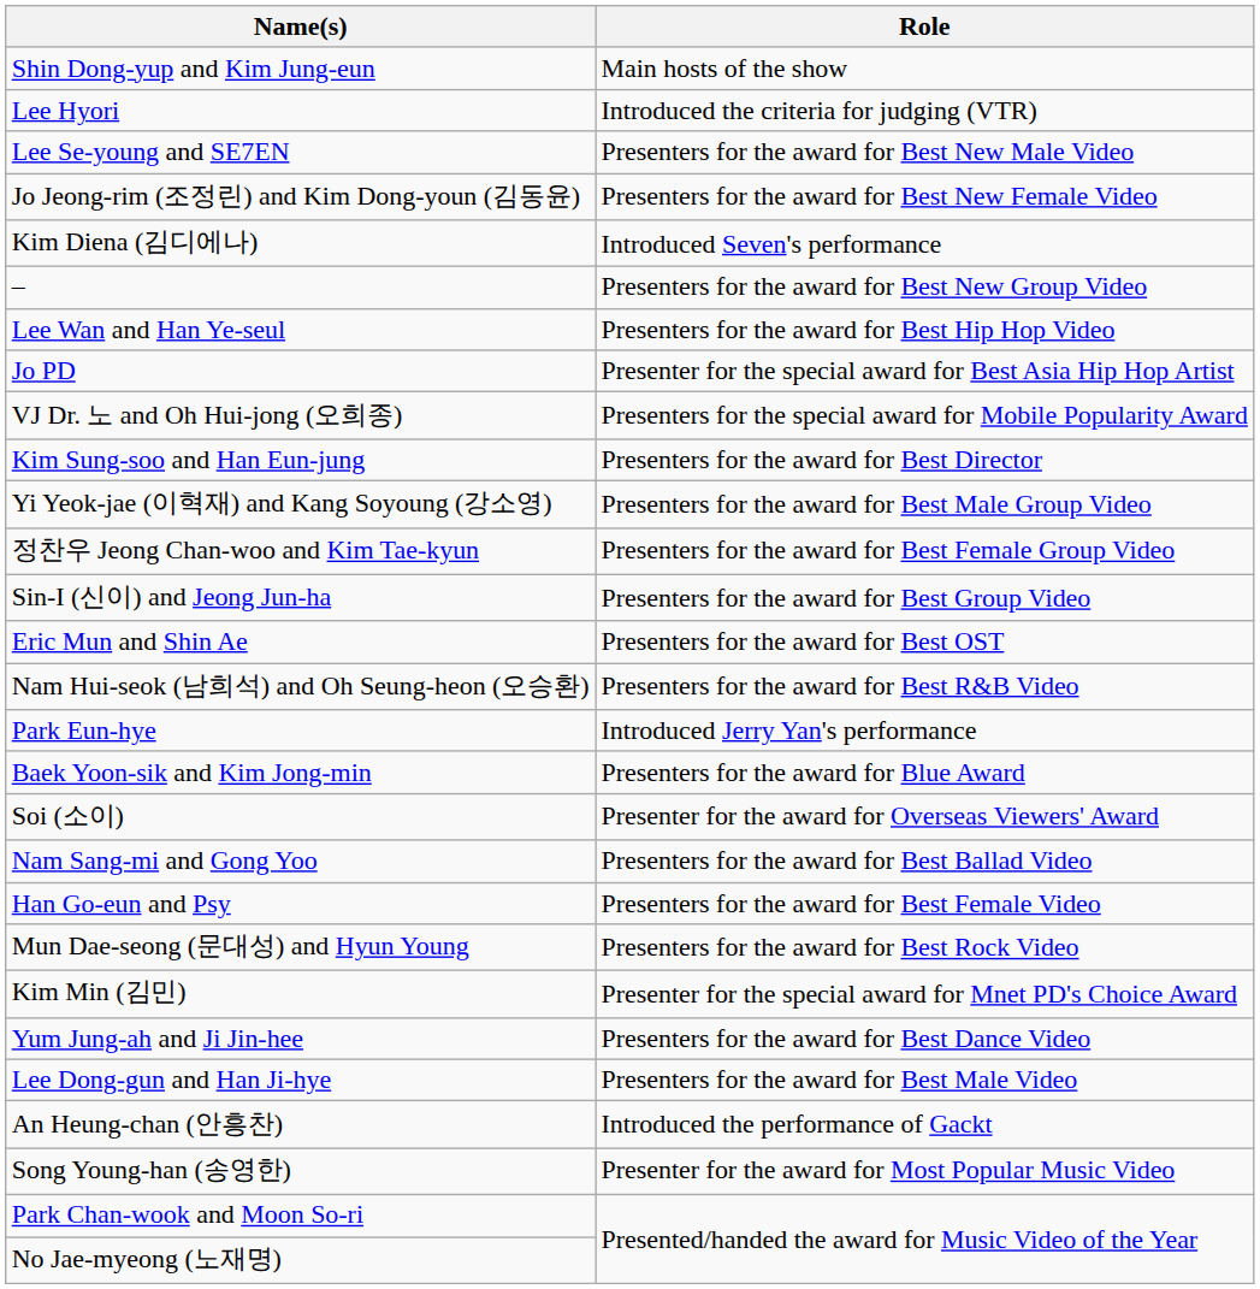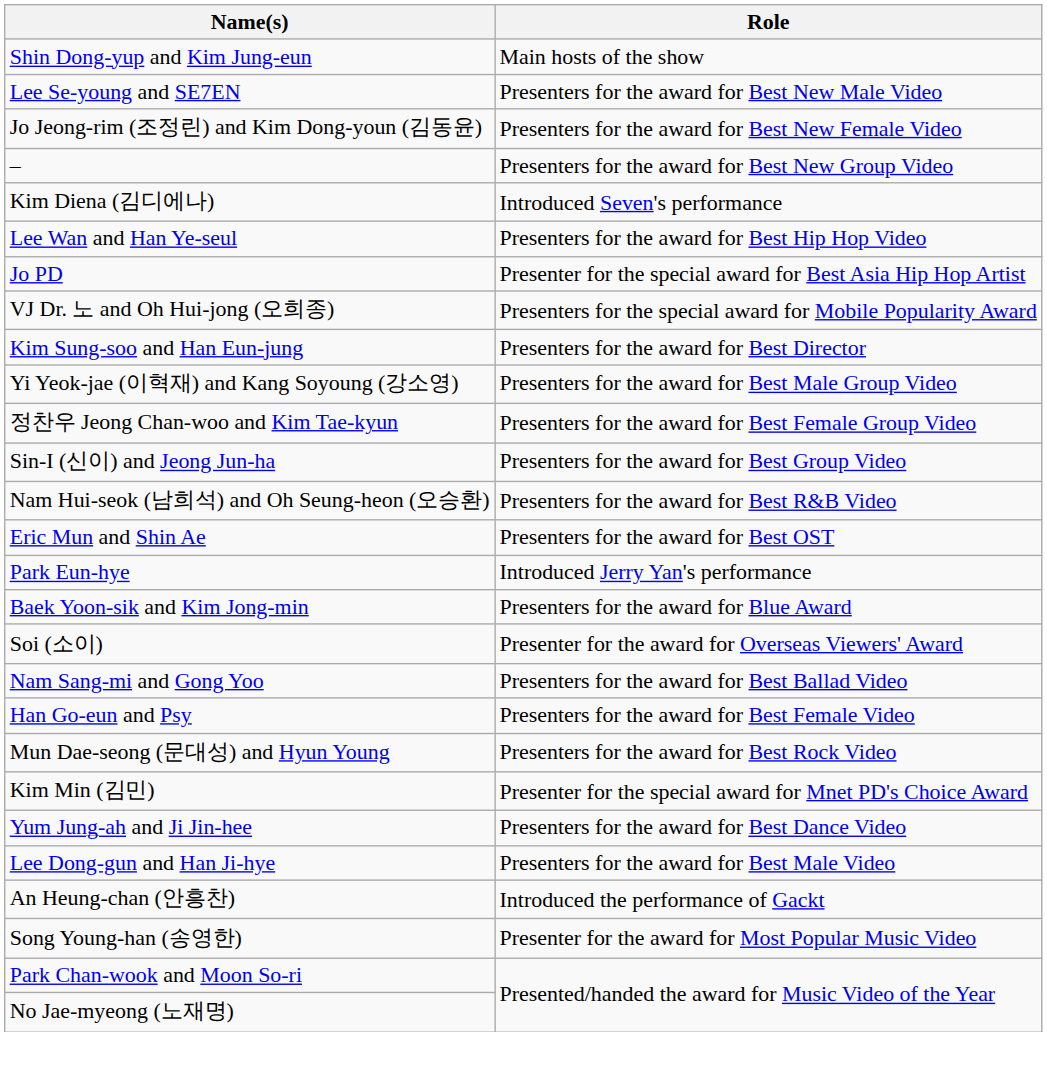 <table class="wikitable sortable">
 <tr>
 <th>Name(s)</th>
 <th>Role</th>
 </tr>
 <tr>
 <td><a href='#'>Shin Dong-yup</a> and <a href='#'>Kim Jung-eun</a></td>
 <td>Main hosts of the show</td>
 </tr>
 <tr>
-<td><a href='#'>Lee Hyori</a></td>
-<td>Introduced the criteria for judging (VTR)</td>
-</tr>
-<tr>
 <td><a href='#'>Lee Se-young</a> and <a href='#'>SE7EN</a></td>
 <td>Presenters for the award for <a href='#'>Best New Male Video</a></td>
 </tr>
 <tr>
 <td>Jo Jeong-rim (조정린) and Kim Dong-youn (김동윤)</td>
 <td>Presenters for the award for <a href='#'>Best New Female Video</a></td>
 </tr>
 <tr>
+<td>–</td>
+<td>Presenters for the award for <a href='#'>Best New Group Video</a></td>
+</tr>
+<tr>
 <td>Kim Diena (김디에나)</td>
 <td>Introduced <a href='#'>Seven</a>'s performance</td>
-</tr>
-<tr>
-<td>–</td>
-<td>Presenters for the award for <a href='#'>Best New Group Video</a></td>
 </tr>
 <tr>
 <td><a href='#'>Lee Wan</a> and <a href='#'>Han Ye-seul</a></td>
 <td>Presenters for the award for <a href='#'>Best Hip Hop Video</a></td>
 </tr>
 <tr>
 <td><a href='#'>Jo PD</a></td>
 <td>Presenter for the special award for <a href='#'>Best Asia Hip Hop Artist</a></td>
 </tr>
 <tr>
 <td>VJ Dr. 노 and Oh Hui-jong (오희종)</td>
 <td>Presenters for the special award for <a href='#'>Mobile Popularity Award</a></td>
 </tr>
 <tr>
 <td><a href='#'>Kim Sung-soo</a> and <a href='#'>Han Eun-jung</a></td>
 <td>Presenters for the award for <a href='#'>Best Director</a></td>
 </tr>
 <tr>
 <td>Yi Yeok-jae (이혁재) and Kang Soyoung (강소영)</td>
 <td>Presenters for the award for <a href='#'>Best Male Group Video</a></td>
 </tr>
 <tr>
 <td>정찬우 Jeong Chan-woo and <a href='#'>Kim Tae-kyun</a></td>
 <td>Presenters for the award for <a href='#'>Best Female Group Video</a></td>
 </tr>
 <tr>
 <td>Sin-I (신이) and <a href='#'>Jeong Jun-ha</a></td>
 <td>Presenters for the award for <a href='#'>Best Group Video</a></td>
 </tr>
 <tr>
+<td>Nam Hui-seok (남희석) and Oh Seung-heon (오승환)</td>
+<td>Presenters for the award for <a href='#'>Best R&B Video</a></td>
+</tr>
+<tr>
 <td><a href='#'>Eric Mun</a> and <a href='#'>Shin Ae</a></td>
 <td>Presenters for the award for <a href='#'>Best OST</a></td>
-</tr>
-<tr>
-<td>Nam Hui-seok (남희석) and Oh Seung-heon (오승환)</td>
-<td>Presenters for the award for <a href='#'>Best R&B Video</a></td>
 </tr>
 <tr>
 <td><a href='#'>Park Eun-hye</a></td>
 <td>Introduced <a href='#'>Jerry Yan</a>'s performance</td>
 </tr>
 <tr>
 <td><a href='#'>Baek Yoon-sik</a> and <a href='#'>Kim Jong-min</a></td>
 <td>Presenters for the award for <a href='#'>Blue Award</a></td>
 </tr>
 <tr>
 <td>Soi (소이)</td>
 <td>Presenter for the award for <a href='#'>Overseas Viewers' Award</a></td>
 </tr>
 <tr>
 <td><a href='#'>Nam Sang-mi</a> and <a href='#'>Gong Yoo</a></td>
 <td>Presenters for the award for <a href='#'>Best Ballad Video</a></td>
 </tr>
 <tr>
 <td><a href='#'>Han Go-eun</a> and <a href='#'>Psy</a></td>
 <td>Presenters for the award for <a href='#'>Best Female Video</a></td>
 </tr>
 <tr>
 <td>Mun Dae-seong (문대성) and <a href='#'>Hyun Young</a></td>
 <td>Presenters for the award for <a href='#'>Best Rock Video</a></td>
 </tr>
 <tr>
 <td>Kim Min (김민)</td>
 <td>Presenter for the special award for <a href='#'>Mnet PD's Choice Award</a></td>
 </tr>
 <tr>
 <td><a href='#'>Yum Jung-ah</a> and <a href='#'>Ji Jin-hee</a></td>
 <td>Presenters for the award for <a href='#'>Best Dance Video</a></td>
 </tr>
 <tr>
 <td><a href='#'>Lee Dong-gun</a> and <a href='#'>Han Ji-hye</a></td>
 <td>Presenters for the award for <a href='#'>Best Male Video</a></td>
 </tr>
 <tr>
 <td>An Heung-chan (안흥찬)</td>
 <td>Introduced the performance of <a href='#'>Gackt</a></td>
 </tr>
 <tr>
 <td>Song Young-han (송영한)</td>
 <td>Presenter for the award for <a href='#'>Most Popular Music Video</a></td>
 </tr>
 <tr>
 <td><a href='#'>Park Chan-wook</a> and <a href='#'>Moon So-ri</a></td>
 <td rowspan=2>Presented/handed the award for <a href='#'>Music Video of the Year</a></td>
 </tr>
 <tr>
 <td>No Jae-myeong (노재명)</td>
 </tr>
 </table>
